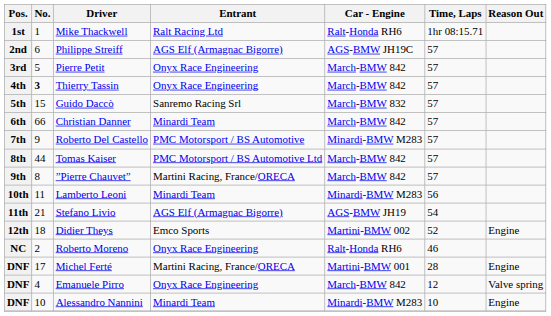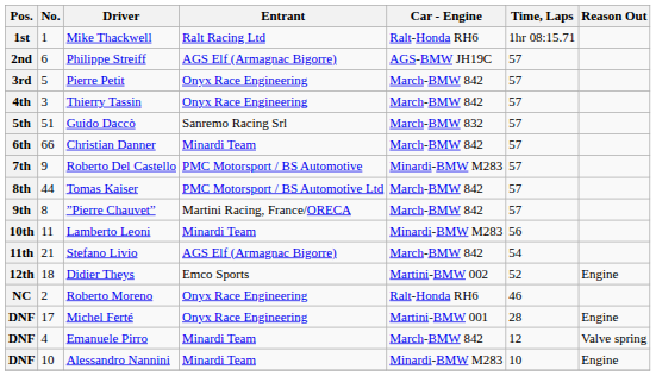 <table class="wikitable" style="font-size: 95%">
 <tr>
 <th>Pos.</th>
 <th>No.</th>
 <th>Driver</th>
 <th>Entrant</th>
 <th>Car - Engine</th>
 <th>Time, Laps</th>
 <th>Reason Out</th>
 </tr>
 <tr>
 <th>1st</th>
 <td>1</td>
 <td> <a href='#'>Mike Thackwell</a></td>
 <td><a href='#'>Ralt Racing Ltd</a></td>
 <td><a href='#'>Ralt</a>-<a href='#'>Honda</a> RH6</td>
 <td>1hr 08:15.71</td>
 <td></td>
 </tr>
 <tr>
 <th>2nd</th>
 <td>6</td>
 <td> <a href='#'>Philippe Streiff</a></td>
 <td><a href='#'>AGS Elf (Armagnac Bigorre)</a></td>
 <td><a href='#'>AGS</a>-<a href='#'>BMW</a> JH19C</td>
 <td>57</td>
 <td></td>
 </tr>
 <tr>
 <th>3rd</th>
 <td>5</td>
 <td> <a href='#'>Pierre Petit</a></td>
 <td><a href='#'>Onyx Race Engineering</a></td>
 <td><a href='#'>March</a>-<a href='#'>BMW</a> 842</td>
 <td>57</td>
 <td></td>
 </tr>
 <tr>
 <th>4th</th>
-<td><strong>3</strong></td>
+<td>3</td>
 <td> <a href='#'>Thierry Tassin</a></td>
 <td><a href='#'>Onyx Race Engineering</a></td>
 <td><a href='#'>March</a>-<a href='#'>BMW</a> 842</td>
 <td>57</td>
 <td></td>
 </tr>
 <tr>
 <th>5th</th>
-<td>15</td>
+<td>51</td>
 <td> <a href='#'>Guido Daccò</a></td>
 <td>Sanremo Racing Srl</td>
 <td><a href='#'>March</a>-<a href='#'>BMW</a> 832</td>
 <td>57</td>
 <td></td>
 </tr>
 <tr>
 <th>6th</th>
 <td>66</td>
 <td> <a href='#'>Christian Danner</a></td>
 <td><a href='#'>Minardi Team</a></td>
 <td><a href='#'>March</a>-<a href='#'>BMW</a> 842</td>
 <td>57</td>
 <td></td>
 </tr>
 <tr>
 <th>7th</th>
 <td>9</td>
 <td> <a href='#'>Roberto Del Castello</a></td>
 <td><a href='#'>PMC Motorsport / BS Automotive</a></td>
 <td><a href='#'>Minardi</a>-<a href='#'>BMW</a> M283</td>
 <td>57</td>
 <td></td>
 </tr>
 <tr>
 <th>8th</th>
 <td>44</td>
 <td> <a href='#'>Tomas Kaiser</a></td>
 <td><a href='#'>PMC Motorsport / BS Automotive Ltd</a></td>
 <td><a href='#'>March</a>-<a href='#'>BMW</a> 842</td>
 <td>57</td>
 <td></td>
 </tr>
 <tr>
 <th>9th</th>
 <td>8</td>
 <td> <a href='#'>”Pierre Chauvet”</a></td>
 <td>Martini Racing, France/<a href='#'>ORECA</a></td>
 <td><a href='#'>March</a>-<a href='#'>BMW</a> 842</td>
 <td>57</td>
 <td></td>
 </tr>
 <tr>
 <th>10th</th>
 <td>11</td>
 <td> <a href='#'>Lamberto Leoni</a></td>
 <td><a href='#'>Minardi Team</a></td>
 <td><a href='#'>Minardi</a>-<a href='#'>BMW</a> M283</td>
 <td>56</td>
 <td></td>
 </tr>
 <tr>
 <th>11th</th>
 <td>21</td>
 <td> <a href='#'>Stefano Livio</a></td>
 <td><a href='#'>AGS Elf (Armagnac Bigorre)</a></td>
-<td><a href='#'>AGS</a>-<a href='#'>BMW</a> JH19</td>
+<td><a href='#'>March</a>-<a href='#'>BMW</a> 842</td>
 <td>54</td>
 <td></td>
 </tr>
 <tr>
 <th>12th</th>
 <td>18</td>
 <td> <a href='#'>Didier Theys</a></td>
 <td>Emco Sports</td>
 <td><a href='#'>Martini</a>-<a href='#'>BMW</a> 002</td>
 <td>52</td>
 <td>Engine</td>
 </tr>
 <tr>
 <th>NC</th>
 <td>2</td>
 <td> <a href='#'>Roberto Moreno</a></td>
 <td><a href='#'>Onyx Race Engineering</a></td>
 <td><a href='#'>Ralt</a>-<a href='#'>Honda</a> RH6</td>
 <td>46</td>
 <td></td>
 </tr>
 <tr>
 <th>DNF</th>
 <td>17</td>
 <td> <a href='#'>Michel Ferté</a></td>
-<td>Martini Racing, France/<a href='#'>ORECA</a></td>
+<td><a href='#'>Onyx Race Engineering</a></td>
 <td><a href='#'>Martini</a>-<a href='#'>BMW</a> 001</td>
 <td>28</td>
 <td>Engine</td>
 </tr>
 <tr>
 <th>DNF</th>
 <td>4</td>
 <td> <a href='#'>Emanuele Pirro</a></td>
-<td><a href='#'>Onyx Race Engineering</a></td>
+<td><a href='#'>Minardi Team</a></td>
 <td><a href='#'>March</a>-<a href='#'>BMW</a> 842</td>
 <td>12</td>
 <td>Valve spring</td>
 </tr>
 <tr>
 <th>DNF</th>
 <td>10</td>
 <td> <a href='#'>Alessandro Nannini</a></td>
 <td><a href='#'>Minardi Team</a></td>
 <td><a href='#'>Minardi</a>-<a href='#'>BMW</a> M283</td>
 <td>10</td>
 <td>Engine</td>
 </tr>
 <tr>
 </tr>
 </table>
